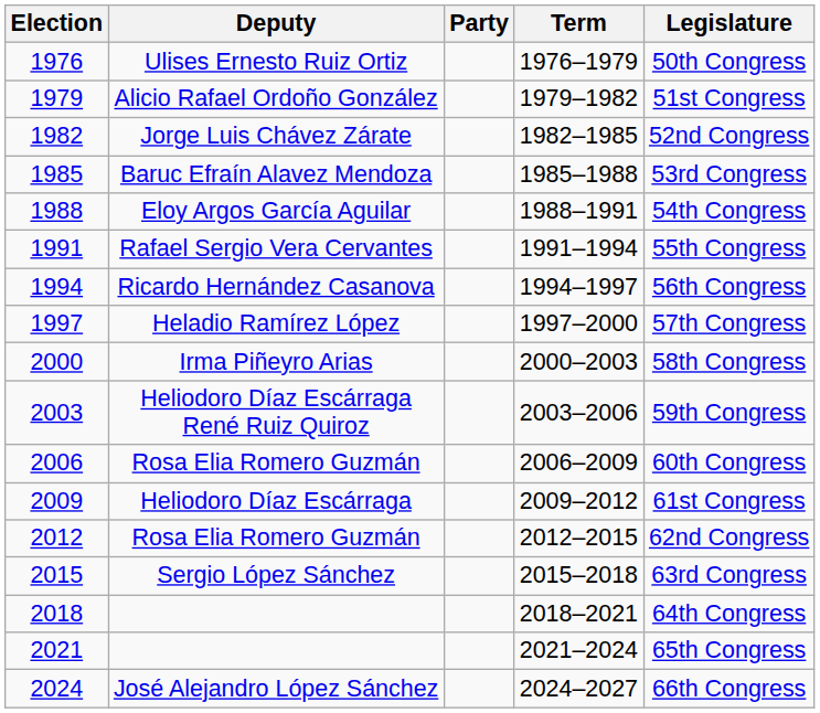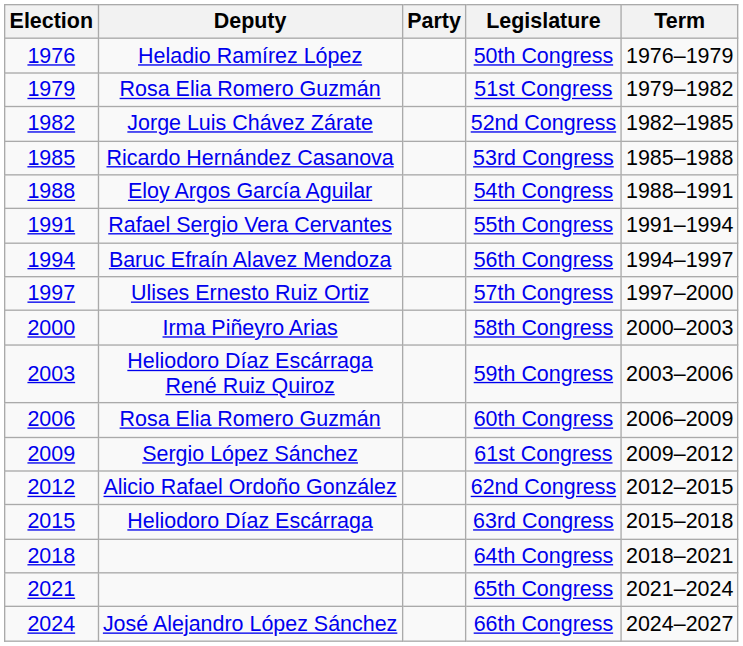 <table class="wikitable sortable" style="text-align: center">
 <tr>
 <th>Election</th>
 <th class="unsortable">Deputy</th>
 <th class="unsortable">Party</th>
+<th class="unsortable">Legislature</th>
 <th class="unsortable">Term</th>
-<th class="unsortable">Legislature</th>
 </tr>
 <tr>
 <td><a href='#'>1976</a></td>
-<td><a href='#'>Ulises Ernesto Ruiz Ortiz</a></td>
+<td><a href='#'>Heladio Ramírez López</a></td>
 <td></td>
+<td><a href='#'>50th Congress</a></td>
 <td>1976–1979</td>
-<td><a href='#'>50th Congress</a></td>
 </tr>
 <tr>
 <td><a href='#'>1979</a></td>
-<td><a href='#'>Alicio Rafael Ordoño González</a></td>
+<td><a href='#'>Rosa Elia Romero Guzmán</a></td>
 <td></td>
+<td><a href='#'>51st Congress</a></td>
 <td>1979–1982</td>
-<td><a href='#'>51st Congress</a></td>
 </tr>
 <tr>
 <td><a href='#'>1982</a></td>
 <td><a href='#'>Jorge Luis Chávez Zárate</a></td>
 <td></td>
+<td><a href='#'>52nd Congress</a></td>
 <td>1982–1985</td>
-<td><a href='#'>52nd Congress</a></td>
 </tr>
 <tr>
 <td><a href='#'>1985</a></td>
-<td><a href='#'>Baruc Efraín Alavez Mendoza</a></td>
+<td><a href='#'>Ricardo Hernández Casanova</a></td>
 <td></td>
+<td><a href='#'>53rd Congress</a></td>
 <td>1985–1988</td>
-<td><a href='#'>53rd Congress</a></td>
 </tr>
 <tr>
 <td><a href='#'>1988</a></td>
 <td><a href='#'>Eloy Argos García Aguilar</a></td>
 <td></td>
+<td><a href='#'>54th Congress</a></td>
 <td>1988–1991</td>
-<td><a href='#'>54th Congress</a></td>
 </tr>
 <tr>
 <td><a href='#'>1991</a></td>
 <td><a href='#'>Rafael Sergio Vera Cervantes</a></td>
 <td></td>
+<td><a href='#'>55th Congress</a></td>
 <td>1991–1994</td>
-<td><a href='#'>55th Congress</a></td>
 </tr>
 <tr>
 <td><a href='#'>1994</a></td>
-<td><a href='#'>Ricardo Hernández Casanova</a></td>
+<td><a href='#'>Baruc Efraín Alavez Mendoza</a></td>
 <td></td>
+<td><a href='#'>56th Congress</a></td>
 <td>1994–1997</td>
-<td><a href='#'>56th Congress</a></td>
 </tr>
 <tr>
 <td><a href='#'>1997</a></td>
-<td><a href='#'>Heladio Ramírez López</a></td>
+<td><a href='#'>Ulises Ernesto Ruiz Ortiz</a></td>
 <td></td>
+<td><a href='#'>57th Congress</a></td>
 <td>1997–2000</td>
-<td><a href='#'>57th Congress</a></td>
 </tr>
 <tr>
 <td><a href='#'>2000</a></td>
 <td><a href='#'>Irma Piñeyro Arias</a></td>
 <td></td>
+<td><a href='#'>58th Congress</a></td>
 <td>2000–2003</td>
-<td><a href='#'>58th Congress</a></td>
 </tr>
 <tr>
 <td><a href='#'>2003</a></td>
 <td><a href='#'>Heliodoro Díaz Escárraga</a><br><a href='#'>René Ruiz Quiroz</a></td>
 <td></td>
+<td><a href='#'>59th Congress</a></td>
 <td>2003–2006</td>
-<td><a href='#'>59th Congress</a></td>
 </tr>
 <tr>
 <td><a href='#'>2006</a></td>
 <td><a href='#'>Rosa Elia Romero Guzmán</a></td>
 <td></td>
+<td><a href='#'>60th Congress</a></td>
 <td>2006–2009</td>
-<td><a href='#'>60th Congress</a></td>
 </tr>
 <tr>
 <td><a href='#'>2009</a></td>
-<td><a href='#'>Heliodoro Díaz Escárraga</a></td>
+<td><a href='#'>Sergio López Sánchez</a></td>
 <td></td>
+<td><a href='#'>61st Congress</a></td>
 <td>2009–2012</td>
-<td><a href='#'>61st Congress</a></td>
 </tr>
 <tr>
 <td><a href='#'>2012</a></td>
-<td><a href='#'>Rosa Elia Romero Guzmán</a></td>
+<td><a href='#'>Alicio Rafael Ordoño González</a></td>
 <td></td>
+<td><a href='#'>62nd Congress</a></td>
 <td>2012–2015</td>
-<td><a href='#'>62nd Congress</a></td>
 </tr>
 <tr>
 <td><a href='#'>2015</a></td>
-<td><a href='#'>Sergio López Sánchez</a></td>
+<td><a href='#'>Heliodoro Díaz Escárraga</a></td>
 <td></td>
+<td><a href='#'>63rd Congress</a></td>
 <td>2015–2018</td>
-<td><a href='#'>63rd Congress</a></td>
 </tr>
 <tr>
 <td><a href='#'>2018</a></td>
 <td></td>
 <td></td>
+<td><a href='#'>64th Congress</a></td>
 <td>2018–2021</td>
-<td><a href='#'>64th Congress</a></td>
 </tr>
 <tr>
 <td><a href='#'>2021</a></td>
 <td></td>
 <td></td>
+<td><a href='#'>65th Congress</a></td>
 <td>2021–2024</td>
-<td><a href='#'>65th Congress</a></td>
 </tr>
 <tr>
 <td><a href='#'>2024</a></td>
 <td><a href='#'>José Alejandro López Sánchez</a></td>
 <td></td>
+<td><a href='#'>66th Congress</a></td>
 <td>2024–2027</td>
-<td><a href='#'>66th Congress</a></td>
 </tr>
 </table>
